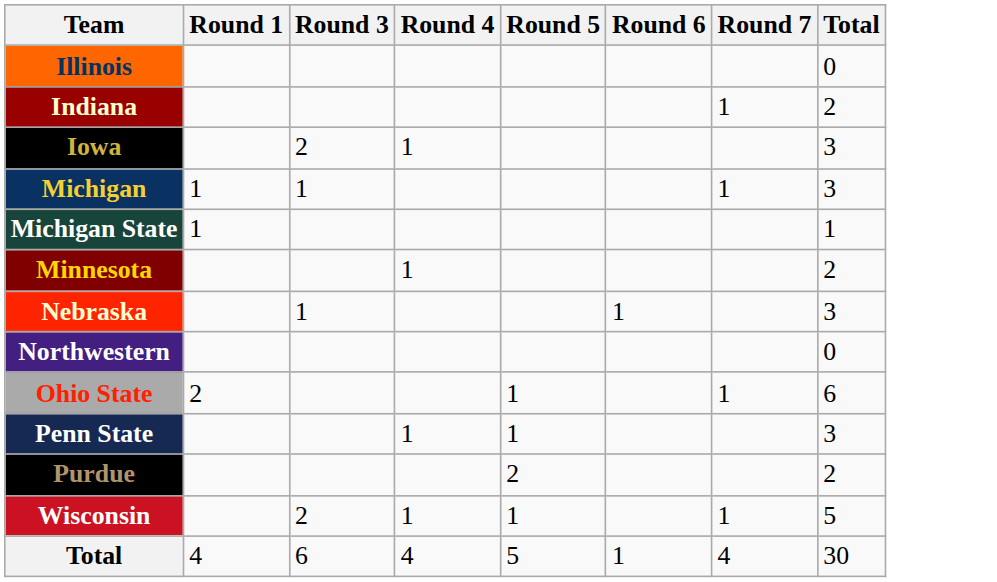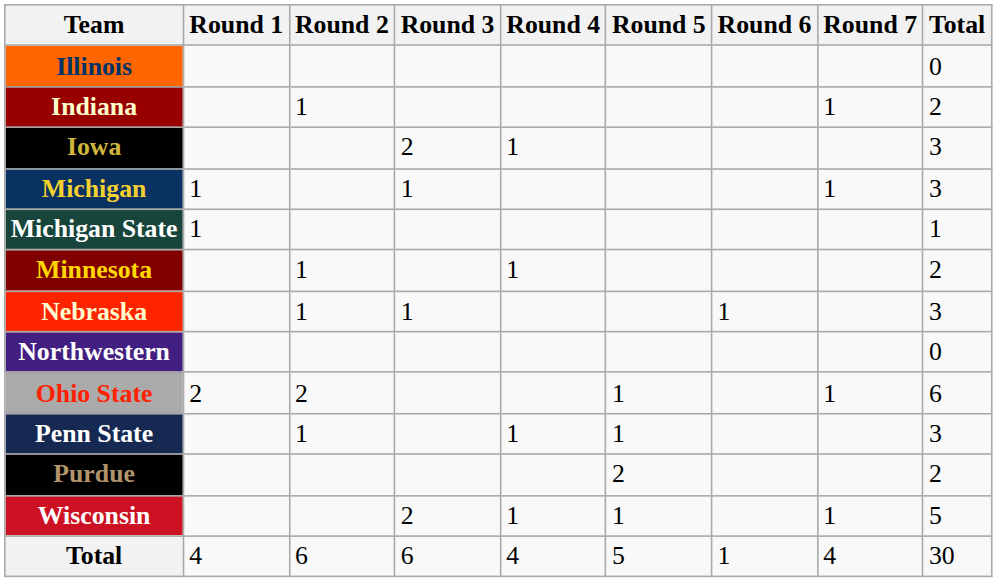 <table class="wikitable sortable">
 <tr>
 <th>Team</th>
 <th>Round 1</th>
+<th>Round 2</th>
 <th>Round 3</th>
 <th>Round 4</th>
 <th>Round 5</th>
 <th>Round 6</th>
 <th>Round 7</th>
 <th>Total</th>
 </tr>
 <tr>
 <th style="background:#FF6600; color:#003366;">Illinois</th>
 <td></td>
 <td></td>
 <td></td>
 <td></td>
 <td></td>
 <td></td>
+<td></td>
 <td>0</td>
 </tr>
 <tr>
 <th style="background:#990000; color:#FFFFCC;">Indiana</th>
 <td></td>
+<td>1</td>
 <td></td>
 <td></td>
 <td></td>
 <td></td>
 <td>1</td>
 <td>2</td>
 </tr>
 <tr>
 <th style="background:#000000; color:#CFB53B;">Iowa</th>
+<td></td>
 <td></td>
 <td>2</td>
 <td>1</td>
 <td></td>
 <td></td>
 <td></td>
 <td>3</td>
 </tr>
 <tr>
 <th style="background:#093161; color:#f5d130;">Michigan</th>
 <td>1</td>
+<td></td>
 <td>1</td>
 <td></td>
 <td></td>
 <td></td>
 <td>1</td>
 <td>3</td>
 </tr>
 <tr>
 <th style="background:#18453b; color:#FFFFFF;">Michigan State</th>
 <td>1</td>
 <td></td>
 <td></td>
 <td></td>
 <td></td>
 <td></td>
+<td></td>
 <td>1</td>
 </tr>
 <tr>
 <th style="background:#800000; color:#FFD700;">Minnesota</th>
 <td></td>
+<td>1</td>
 <td></td>
 <td>1</td>
 <td></td>
 <td></td>
 <td></td>
 <td>2</td>
 </tr>
 <tr>
 <th style="background:#FF2400; color:#FFFDD0;">Nebraska</th>
 <td></td>
+<td>1</td>
 <td>1</td>
 <td></td>
 <td></td>
 <td>1</td>
 <td></td>
 <td>3</td>
 </tr>
 <tr>
 <th style="background:#431F81; color:#FFFFFF;">Northwestern</th>
 <td></td>
 <td></td>
 <td></td>
 <td></td>
 <td></td>
 <td></td>
+<td></td>
 <td>0</td>
 </tr>
 <tr>
 <th style="background:#AAAAAA; color:#FF2000;">Ohio State</th>
+<td>2</td>
 <td>2</td>
 <td></td>
 <td></td>
 <td>1</td>
 <td></td>
 <td>1</td>
 <td>6</td>
 </tr>
 <tr>
 <th style="background:#162952; color:#FFFFFF;">Penn State</th>
 <td></td>
+<td>1</td>
 <td></td>
 <td>1</td>
 <td>1</td>
 <td></td>
 <td></td>
 <td>3</td>
 </tr>
 <tr>
 <th style="background:#000000; color:#b1946c;">Purdue</th>
 <td></td>
 <td></td>
 <td></td>
+<td></td>
 <td>2</td>
 <td></td>
 <td></td>
 <td>2</td>
 </tr>
 <tr>
 <th style="background:#cc1122; color:#FFFFFF;">Wisconsin</th>
+<td></td>
 <td></td>
 <td>2</td>
 <td>1</td>
 <td>1</td>
 <td></td>
 <td>1</td>
 <td>5</td>
 </tr>
 <tr>
 <th>Total</th>
 <td>4</td>
 <td>6</td>
+<td>6</td>
 <td>4</td>
 <td>5</td>
 <td>1</td>
 <td>4</td>
 <td>30</td>
 </tr>
 </table>
